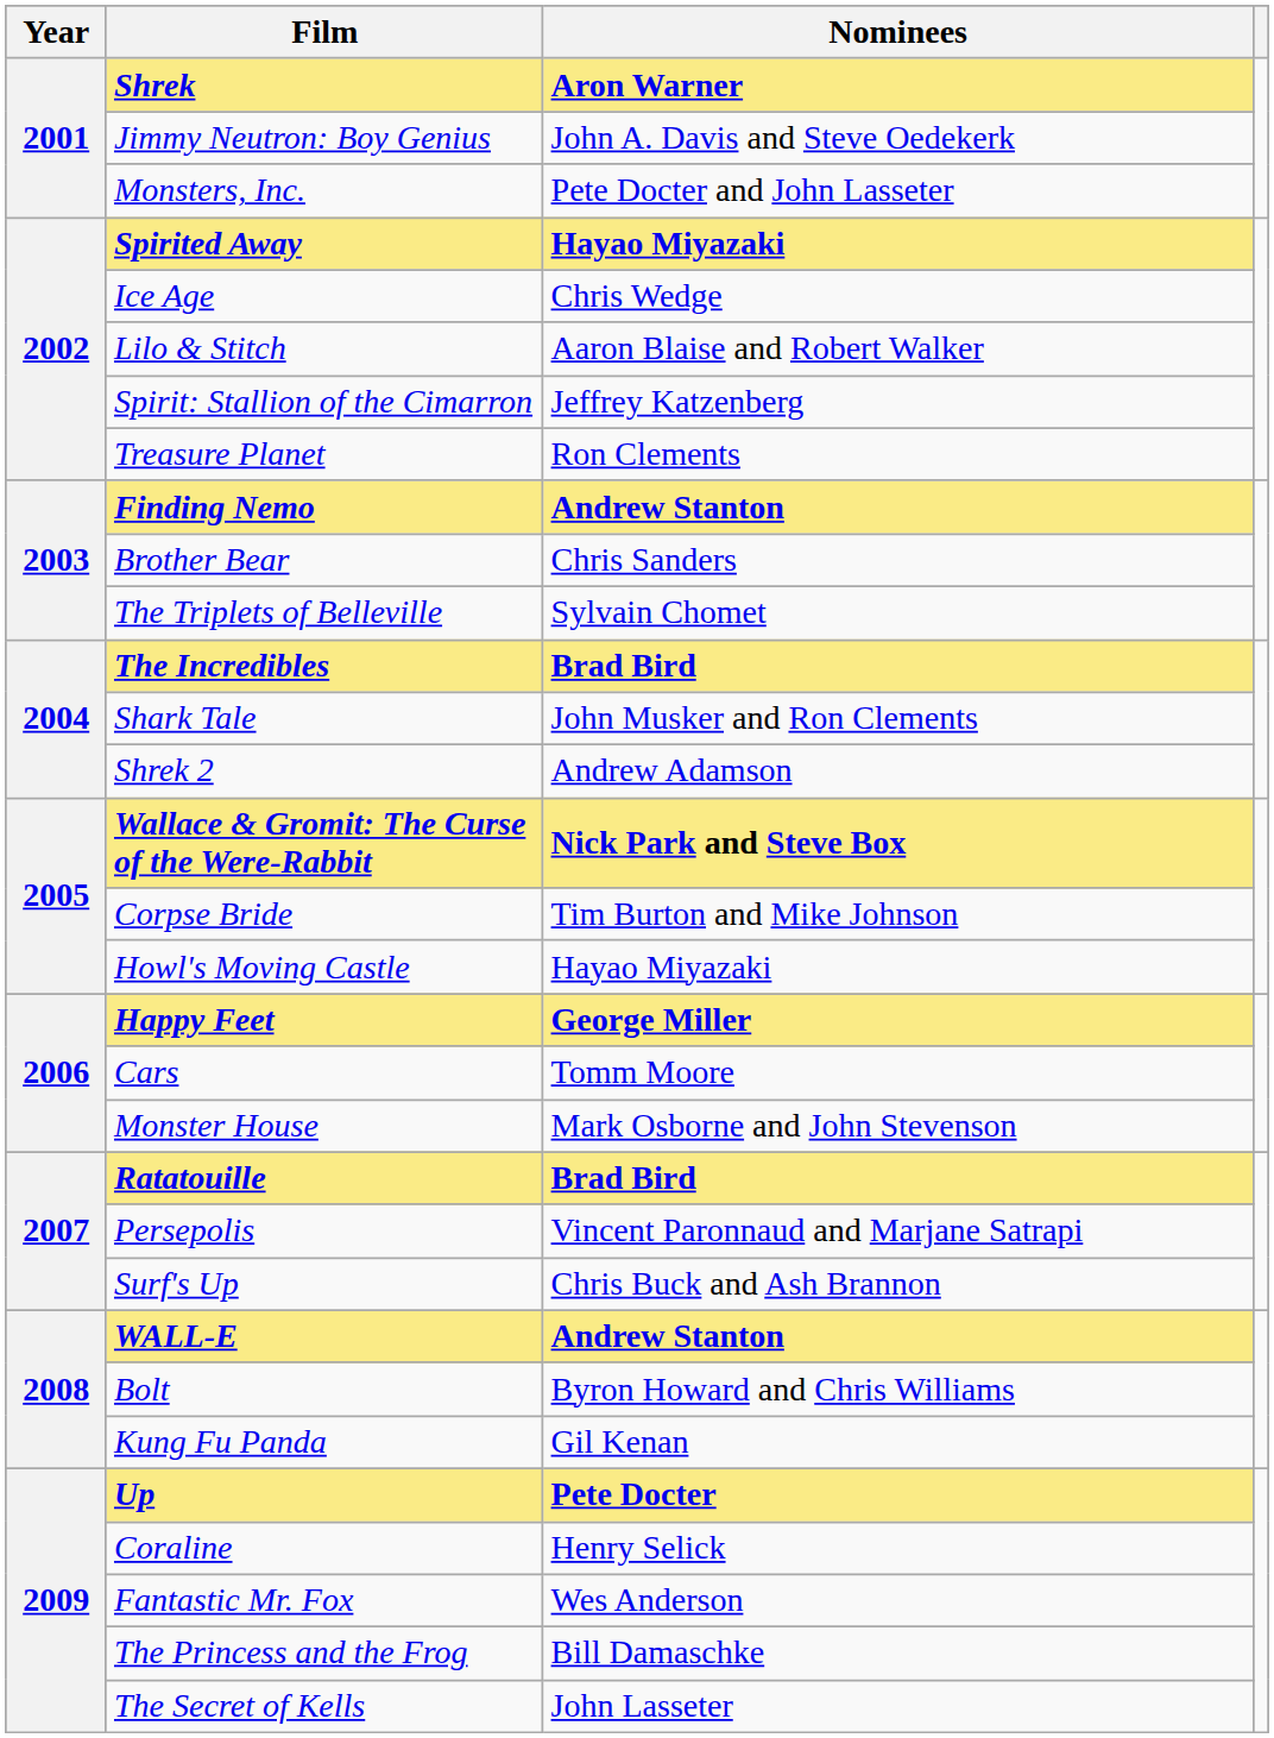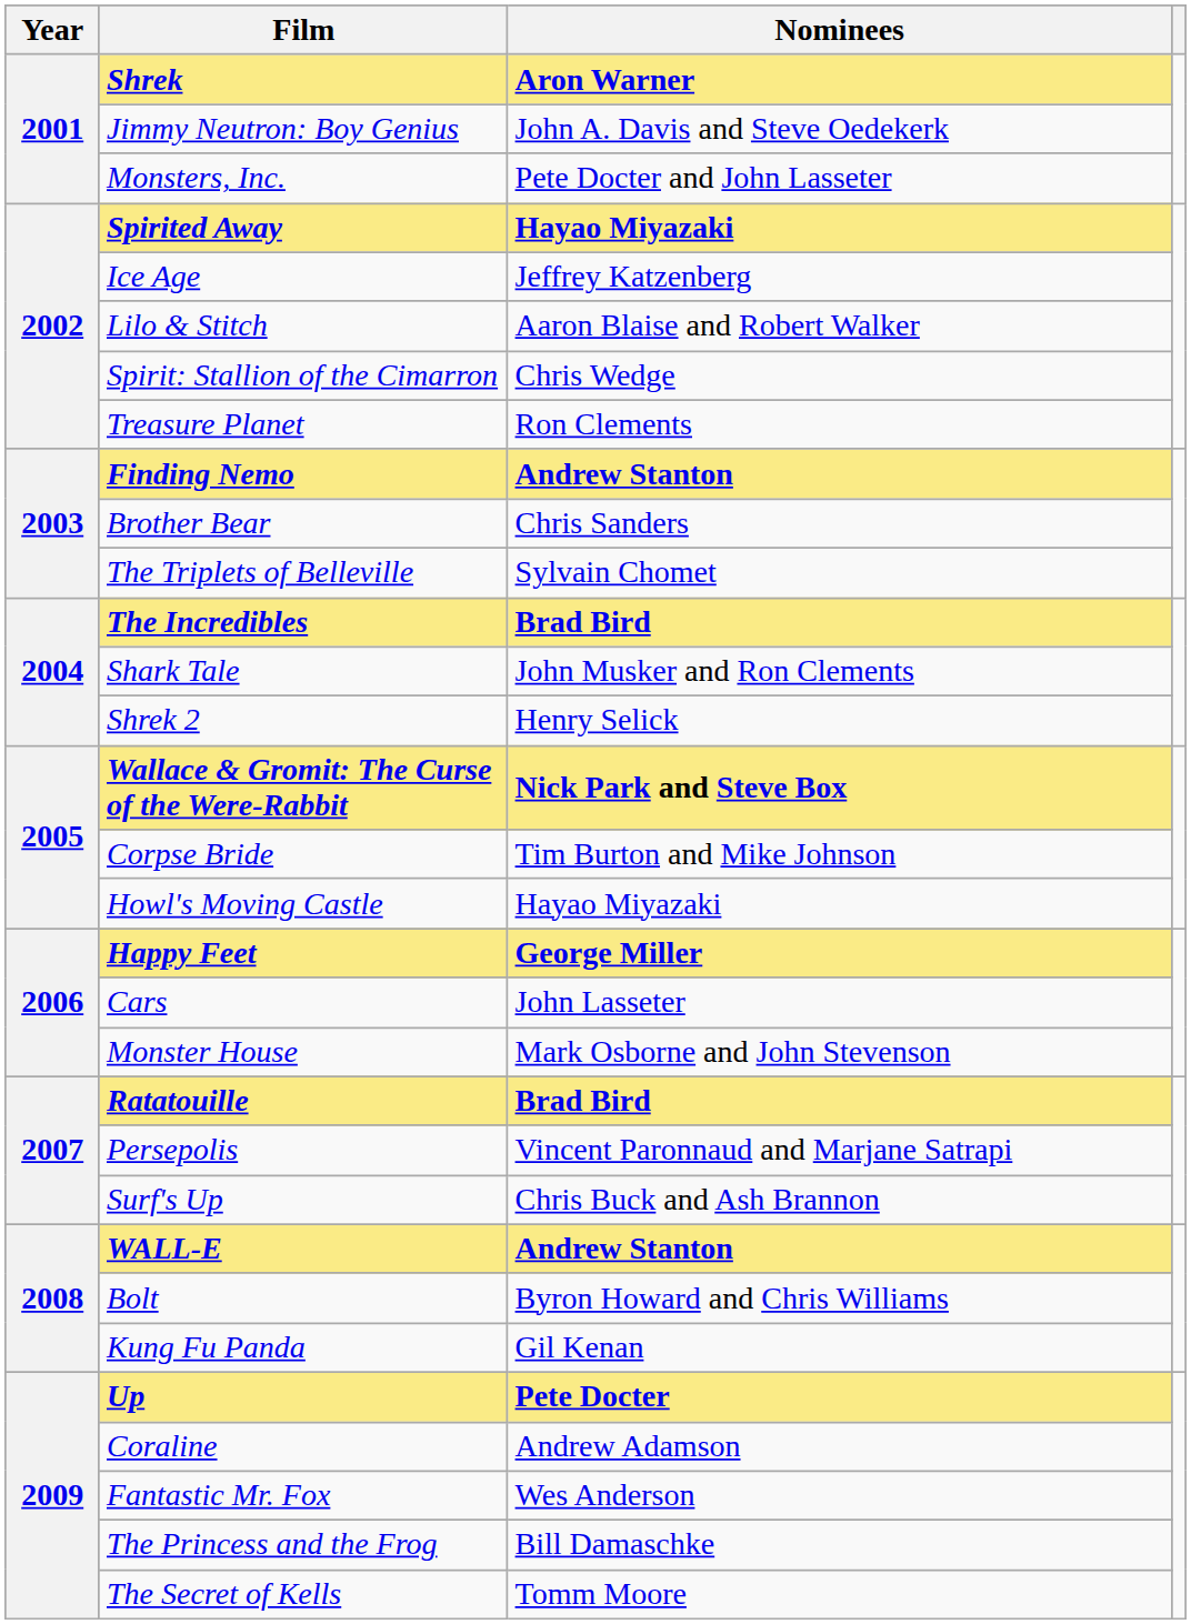 <table class="wikitable sortable">
 <tr>
 <th scope="col" style="width:8%;">Year</th>
 <th scope="col" style="width:35%;">Film</th>
 <th scope="col" style="width:60%;">Nominees</th>
 <th scope="col" style="width:2%;"></th>
 </tr>
 <tr>
 <th rowspan="3" scope="row" style="text-align:center"><a href='#'>2001</a><br></th>
 <td style="background:#FAEB86"><strong><em><a href='#'>Shrek</a></em></strong></td>
 <td style="background:#FAEB86"><strong><a href='#'>Aron Warner</a></strong></td>
 <td rowspan="3"></td>
 </tr>
 <tr>
 <td><em><a href='#'>Jimmy Neutron: Boy Genius</a></em></td>
 <td><a href='#'>John A. Davis</a> and <a href='#'>Steve Oedekerk</a></td>
 </tr>
 <tr>
 <td><em><a href='#'>Monsters, Inc.</a></em></td>
 <td><a href='#'>Pete Docter</a> and <a href='#'>John Lasseter</a></td>
 </tr>
 <tr>
 <th rowspan="5" scope="row" style="text-align:center"><a href='#'>2002</a><br></th>
 <td style="background:#FAEB86"><strong><em><a href='#'>Spirited Away</a></em></strong></td>
 <td style="background:#FAEB86"><strong><a href='#'>Hayao Miyazaki</a></strong></td>
 <td rowspan="5"></td>
 </tr>
 <tr>
 <td><em><a href='#'>Ice Age</a></em></td>
-<td><a href='#'>Chris Wedge</a></td>
+<td><a href='#'>Jeffrey Katzenberg</a></td>
 </tr>
 <tr>
 <td><em><a href='#'>Lilo & Stitch</a></em></td>
 <td><a href='#'>Aaron Blaise</a> and <a href='#'>Robert Walker</a></td>
 </tr>
 <tr>
 <td><em><a href='#'>Spirit: Stallion of the Cimarron</a></em></td>
-<td><a href='#'>Jeffrey Katzenberg</a></td>
+<td><a href='#'>Chris Wedge</a></td>
 </tr>
 <tr>
 <td><em><a href='#'>Treasure Planet</a></em></td>
 <td><a href='#'>Ron Clements</a></td>
 </tr>
 <tr>
 <th rowspan="3" scope="row" style="text-align:center"><a href='#'>2003</a><br></th>
 <td style="background:#FAEB86"><strong><em><a href='#'>Finding Nemo</a></em></strong></td>
 <td style="background:#FAEB86"><strong><a href='#'>Andrew Stanton</a></strong></td>
 <td rowspan="3"></td>
 </tr>
 <tr>
 <td><em><a href='#'>Brother Bear</a></em></td>
 <td><a href='#'>Chris Sanders</a></td>
 </tr>
 <tr>
 <td><em><a href='#'>The Triplets of Belleville</a></em></td>
 <td><a href='#'>Sylvain Chomet</a></td>
 </tr>
 <tr>
 <th rowspan="3" scope="row" style="text-align:center"><a href='#'>2004</a><br></th>
 <td style="background:#FAEB86"><strong><em><a href='#'>The Incredibles</a></em></strong></td>
 <td style="background:#FAEB86"><strong><a href='#'>Brad Bird</a></strong></td>
 <td rowspan="3"></td>
 </tr>
 <tr>
 <td><em><a href='#'>Shark Tale</a></em></td>
 <td><a href='#'>John Musker</a> and <a href='#'>Ron Clements</a></td>
 </tr>
 <tr>
 <td><em><a href='#'>Shrek 2</a></em></td>
-<td><a href='#'>Andrew Adamson</a></td>
+<td><a href='#'>Henry Selick</a></td>
 </tr>
 <tr>
 <th rowspan="3" scope="row" style="text-align:center"><a href='#'>2005</a><br></th>
 <td style="background:#FAEB86"><strong><em><a href='#'>Wallace & Gromit: The Curse of the Were-Rabbit</a></em></strong></td>
 <td style="background:#FAEB86"><strong><a href='#'>Nick Park</a> and <a href='#'>Steve Box</a></strong></td>
 <td rowspan="3"></td>
 </tr>
 <tr>
 <td><em><a href='#'>Corpse Bride</a></em></td>
 <td><a href='#'>Tim Burton</a> and <a href='#'>Mike Johnson</a></td>
 </tr>
 <tr>
 <td><em><a href='#'>Howl's Moving Castle</a></em></td>
 <td><a href='#'>Hayao Miyazaki</a></td>
 </tr>
 <tr>
 <th rowspan="3" scope="row" style="text-align:center"><a href='#'>2006</a><br></th>
 <td style="background:#FAEB86"><strong><em><a href='#'>Happy Feet</a></em></strong></td>
 <td style="background:#FAEB86"><strong><a href='#'>George Miller</a></strong></td>
 <td rowspan="3"></td>
 </tr>
 <tr>
 <td><em><a href='#'>Cars</a></em></td>
-<td><a href='#'>Tomm Moore</a></td>
+<td><a href='#'>John Lasseter</a></td>
 </tr>
 <tr>
 <td><em><a href='#'>Monster House</a></em></td>
 <td><a href='#'>Mark Osborne</a> and <a href='#'>John Stevenson</a></td>
 </tr>
 <tr>
 <th rowspan="3" scope="row" style="text-align:center"><a href='#'>2007</a><br></th>
 <td style="background:#FAEB86"><strong><em><a href='#'>Ratatouille</a></em></strong></td>
 <td style="background:#FAEB86"><strong><a href='#'>Brad Bird</a></strong></td>
 <td rowspan="3"></td>
 </tr>
 <tr>
 <td><em><a href='#'>Persepolis</a></em></td>
 <td><a href='#'>Vincent Paronnaud</a> and <a href='#'>Marjane Satrapi</a></td>
 </tr>
 <tr>
 <td><em><a href='#'>Surf's Up</a></em></td>
 <td><a href='#'>Chris Buck</a> and <a href='#'>Ash Brannon</a></td>
 </tr>
 <tr>
 <th rowspan="3" scope="row" style="text-align:center"><a href='#'>2008</a><br></th>
 <td style="background:#FAEB86"><strong><em><a href='#'>WALL-E</a></em></strong></td>
 <td style="background:#FAEB86"><strong><a href='#'>Andrew Stanton</a></strong></td>
 <td rowspan="3"></td>
 </tr>
 <tr>
 <td><em><a href='#'>Bolt</a></em></td>
 <td><a href='#'>Byron Howard</a> and <a href='#'>Chris Williams</a></td>
 </tr>
 <tr>
 <td><em><a href='#'>Kung Fu Panda</a></em></td>
 <td><a href='#'>Gil Kenan</a></td>
 </tr>
 <tr>
 <th rowspan="5" scope="row" style="text-align:center"><a href='#'>2009</a><br></th>
 <td style="background:#FAEB86"><strong><em><a href='#'>Up</a></em></strong></td>
 <td style="background:#FAEB86"><strong><a href='#'>Pete Docter</a></strong></td>
 <td rowspan="5"></td>
 </tr>
 <tr>
 <td><em><a href='#'>Coraline</a></em></td>
-<td><a href='#'>Henry Selick</a></td>
+<td><a href='#'>Andrew Adamson</a></td>
 </tr>
 <tr>
 <td><em><a href='#'>Fantastic Mr. Fox</a></em></td>
 <td><a href='#'>Wes Anderson</a></td>
 </tr>
 <tr>
 <td><em><a href='#'>The Princess and the Frog</a></em></td>
 <td><a href='#'>Bill Damaschke</a></td>
 </tr>
 <tr>
 <td><em><a href='#'>The Secret of Kells</a></em></td>
-<td><a href='#'>John Lasseter</a></td>
+<td><a href='#'>Tomm Moore</a></td>
 </tr>
 </table>
